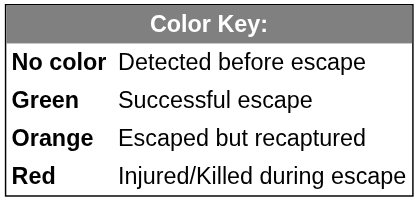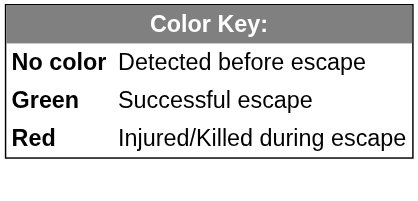 <table border="0" cellspacing="0" cellpadding="4" align="right" style="border:1px solid black; margin-left: 10px;">
 <tr>
 <td colspan="2" align="center" style="background-color:grey; color:white;"><strong>Color Key:</strong></td>
 </tr>
 <tr>
 <td><strong>No color</strong></td>
 <td>Detected before escape</td>
 </tr>
 <tr>
 <td><span><strong>Green</strong></span></td>
 <td>Successful escape</td>
 </tr>
 <tr>
-<td><span><strong>Orange</strong></span></td>
-<td>Escaped but recaptured</td>
-</tr>
-<tr>
 <td><span><strong>Red</strong></span></td>
 <td>Injured/Killed during escape</td>
 </tr>
 <tr>
 </tr>
 </table>
